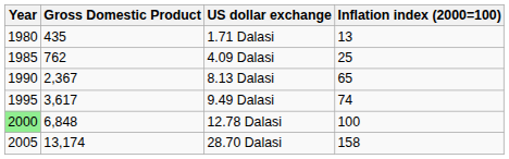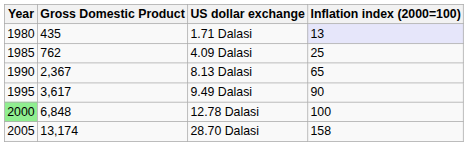 <table class="wikitable">
 <tr>
 <th>Year</th>
 <th>Gross Domestic Product</th>
 <th>US dollar exchange</th>
 <th>Inflation index (2000=100)</th>
 </tr>
 <tr>
 <td>1980</td>
 <td>435</td>
 <td>1.71 Dalasi</td>
-<td>13</td>
+<td style="background: lavender;">13</td>
 </tr>
 <tr>
 <td>1985</td>
 <td>762</td>
 <td>4.09 Dalasi</td>
 <td>25</td>
 </tr>
 <tr>
 <td>1990</td>
 <td>2,367</td>
 <td>8.13 Dalasi</td>
 <td>65</td>
 </tr>
 <tr>
 <td>1995</td>
 <td>3,617</td>
 <td>9.49 Dalasi</td>
-<td>74</td>
+<td>90</td>
 </tr>
 <tr>
 <td style="background: lightgreen;">2000</td>
 <td>6,848</td>
 <td>12.78 Dalasi</td>
 <td>100</td>
 </tr>
 <tr>
 <td>2005</td>
 <td>13,174</td>
 <td>28.70 Dalasi</td>
 <td>158</td>
 </tr>
 </table>
